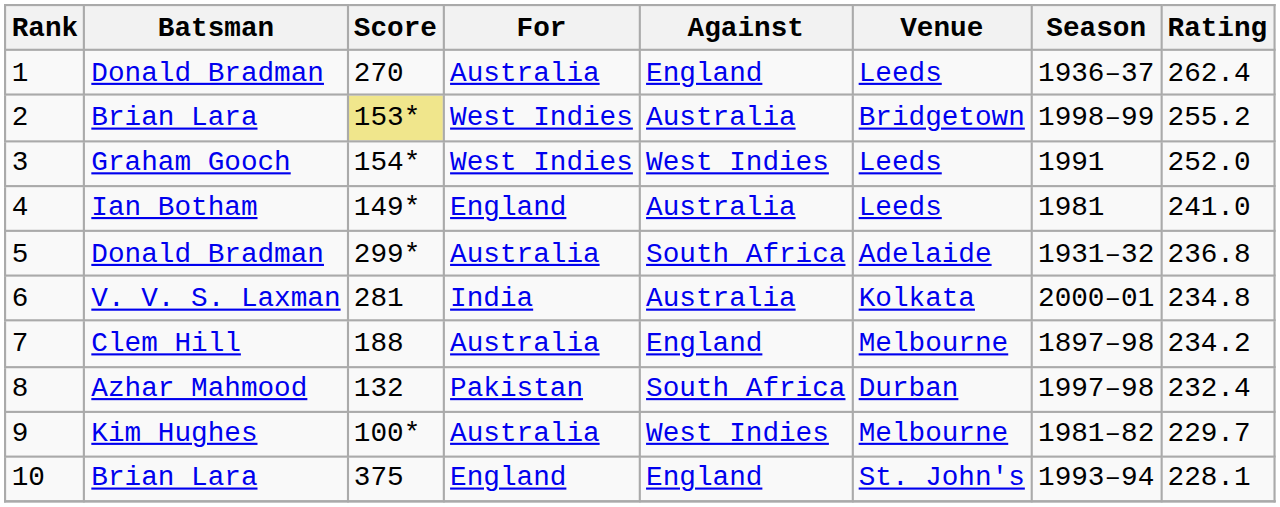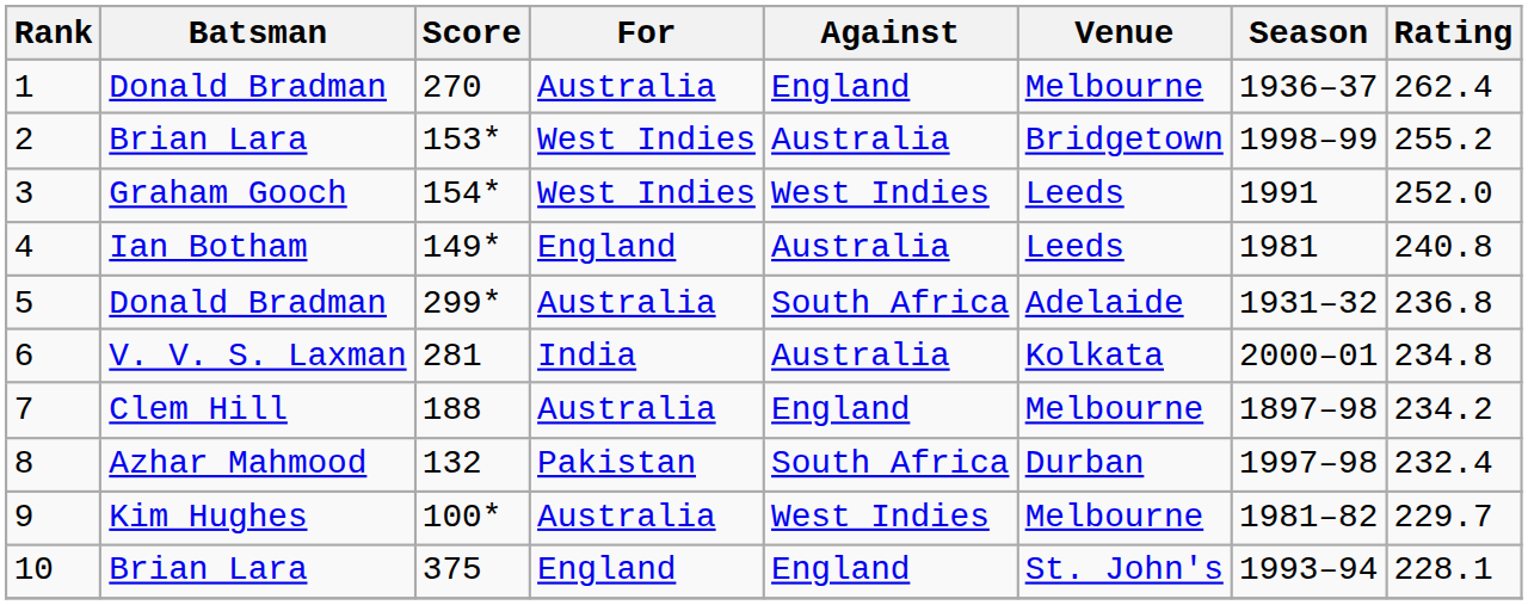 <table class="wikitable">
 <tr>
 <th>Rank</th>
 <th>Batsman</th>
 <th>Score</th>
 <th>For</th>
 <th>Against</th>
 <th>Venue</th>
 <th>Season</th>
 <th>Rating</th>
 </tr>
 <tr>
 <td>1</td>
 <td><a href='#'>Donald Bradman</a></td>
 <td>270</td>
 <td><a href='#'>Australia</a></td>
 <td><a href='#'>England</a></td>
-<td><a href='#'>Leeds</a></td>
+<td><a href='#'>Melbourne</a></td>
 <td>1936–37</td>
 <td>262.4</td>
 </tr>
 <tr>
 <td>2</td>
 <td><a href='#'>Brian Lara</a></td>
-<td style="background: khaki;">153*</td>
+<td>153*</td>
 <td><a href='#'>West Indies</a></td>
 <td><a href='#'>Australia</a></td>
 <td><a href='#'>Bridgetown</a></td>
 <td>1998–99</td>
 <td>255.2</td>
 </tr>
 <tr>
 <td>3</td>
 <td><a href='#'>Graham Gooch</a></td>
 <td>154*</td>
 <td><a href='#'>West Indies</a></td>
 <td><a href='#'>West Indies</a></td>
 <td><a href='#'>Leeds</a></td>
 <td>1991</td>
 <td>252.0</td>
 </tr>
 <tr>
 <td>4</td>
 <td><a href='#'>Ian Botham</a></td>
 <td>149*</td>
 <td><a href='#'>England</a></td>
 <td><a href='#'>Australia</a></td>
 <td><a href='#'>Leeds</a></td>
 <td>1981</td>
-<td>241.0</td>
+<td>240.8</td>
 </tr>
 <tr>
 <td>5</td>
 <td><a href='#'>Donald Bradman</a></td>
 <td>299*</td>
 <td><a href='#'>Australia</a></td>
 <td><a href='#'>South Africa</a></td>
 <td><a href='#'>Adelaide</a></td>
 <td>1931–32</td>
 <td>236.8</td>
 </tr>
 <tr>
 <td>6</td>
 <td><a href='#'>V. V. S. Laxman</a></td>
 <td>281</td>
 <td><a href='#'>India</a></td>
 <td><a href='#'>Australia</a></td>
 <td><a href='#'>Kolkata</a></td>
 <td>2000–01</td>
 <td>234.8</td>
 </tr>
 <tr>
 <td>7</td>
 <td><a href='#'>Clem Hill</a></td>
 <td>188</td>
 <td><a href='#'>Australia</a></td>
 <td><a href='#'>England</a></td>
 <td><a href='#'>Melbourne</a></td>
 <td>1897–98</td>
 <td>234.2</td>
 </tr>
 <tr>
 <td>8</td>
 <td><a href='#'>Azhar Mahmood</a></td>
 <td>132</td>
 <td><a href='#'>Pakistan</a></td>
 <td><a href='#'>South Africa</a></td>
 <td><a href='#'>Durban</a></td>
 <td>1997–98</td>
 <td>232.4</td>
 </tr>
 <tr>
 <td>9</td>
 <td><a href='#'>Kim Hughes</a></td>
 <td>100*</td>
 <td><a href='#'>Australia</a></td>
 <td><a href='#'>West Indies</a></td>
 <td><a href='#'>Melbourne</a></td>
 <td>1981–82</td>
 <td>229.7</td>
 </tr>
 <tr>
 <td>10</td>
 <td><a href='#'>Brian Lara</a></td>
 <td>375</td>
 <td><a href='#'>England</a></td>
 <td><a href='#'>England</a></td>
 <td><a href='#'>St. John's</a></td>
 <td>1993–94</td>
 <td>228.1</td>
 </tr>
 <tr>
 </tr>
 </table>
